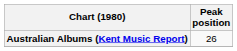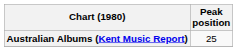 <table class="wikitable sortable plainrowheaders" style="text-align:center">
 <tr>
 <th scope="col">Chart (1980)</th>
 <th scope="col">Peak<br>position</th>
 </tr>
 <tr>
 <th scope="row">Australian Albums (<a href='#'>Kent Music Report</a>)</th>
-<td>26</td>
+<td>25</td>
 </tr>
 <tr>
 </tr>
 <tr>
 </tr>
 <tr>
 </tr>
 </table>
